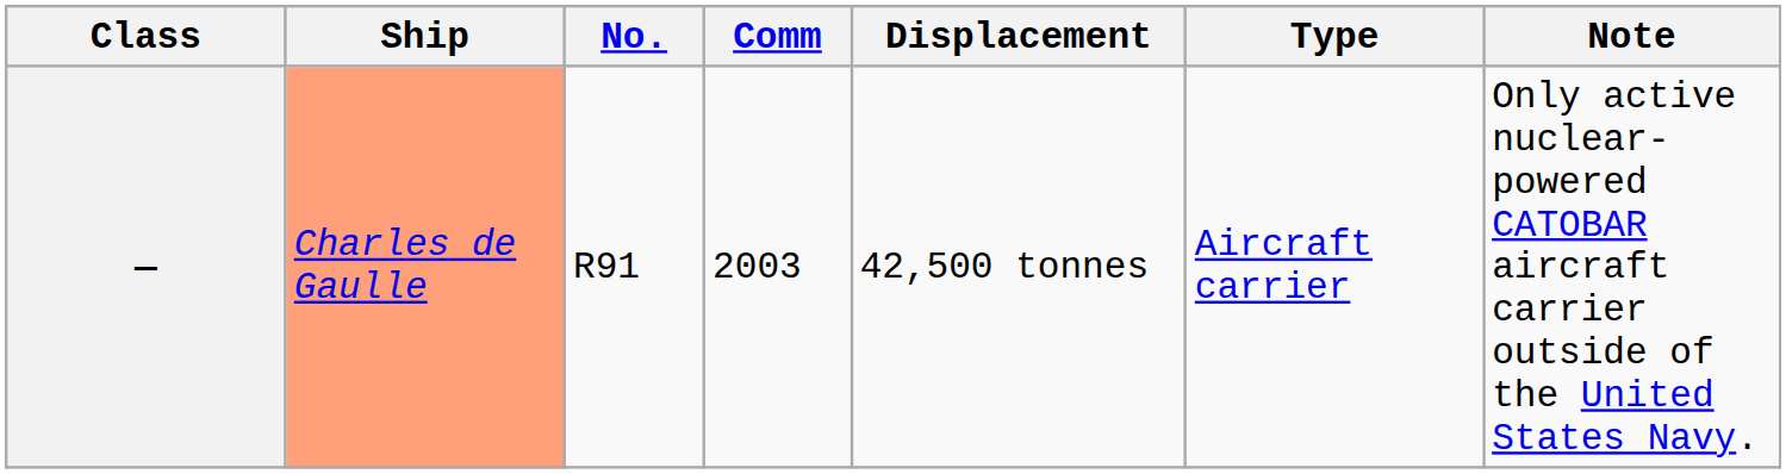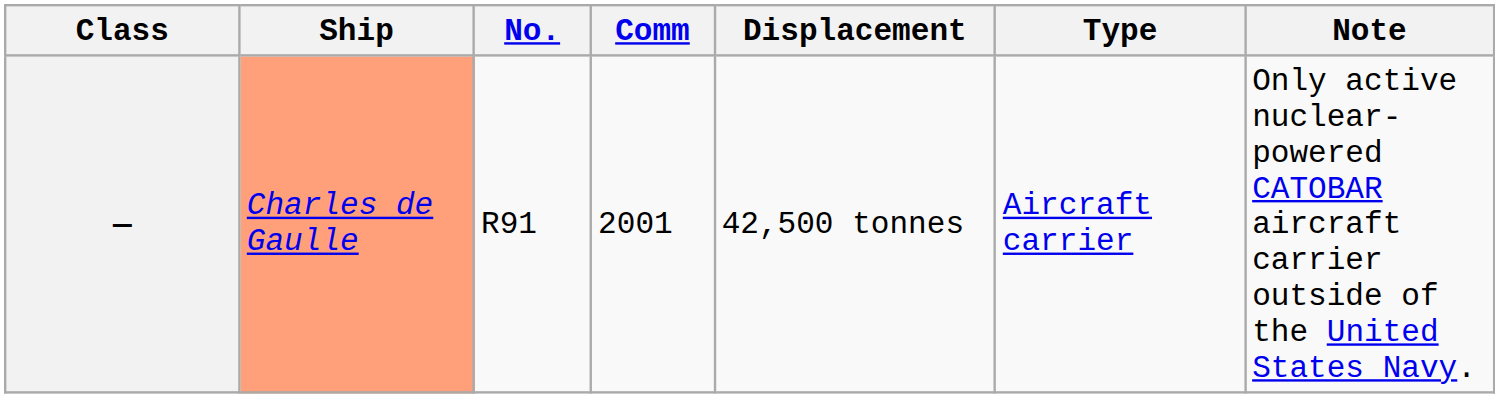 <table class="wikitable" style="margin:auto; width:100%;">
 <tr>
 <th style="text-align:center; width:10%;">Class</th>
 <th style="text-align:center; width:10%;">Ship</th>
 <th style="text-align:center; width:5%;"><a href='#'>No.</a></th>
 <th style="text-align:center; width:4%;"><a href='#'>Comm</a></th>
 <th style="text-align:center; width:5%;">Displacement</th>
 <th style="text-align:center; width:10%;">Type</th>
 <th style="text-align:center; width:10%;">Note</th>
 </tr>
 <tr>
 <th>—</th>
 <td style="background: lightsalmon;"><a href='#'><em>Charles de Gaulle</em></a></td>
 <td>R91</td>
-<td>2003</td>
+<td>2001</td>
 <td>42,500 tonnes</td>
 <td><a href='#'>Aircraft carrier</a></td>
 <td>Only active nuclear-powered <a href='#'>CATOBAR</a> aircraft carrier outside of the <a href='#'>United States Navy</a>.</td>
 </tr>
 </table>
